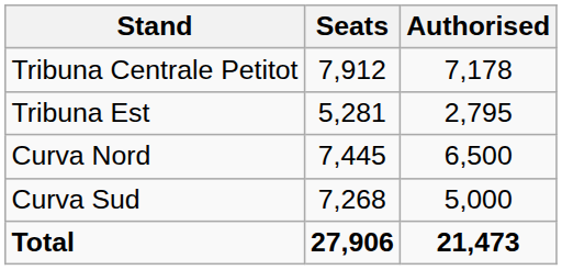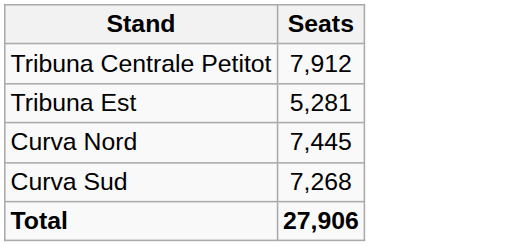 <table class="wikitable">
 <tr>
 <th>Stand</th>
 <th>Seats</th>
-<th>Authorised</th>
 </tr>
 <tr>
 <td>Tribuna Centrale Petitot</td>
 <td align=center>7,912</td>
-<td align=center>7,178</td>
 </tr>
 <tr>
 <td>Tribuna Est</td>
 <td align=center>5,281</td>
-<td align=center>2,795</td>
 </tr>
 <tr>
 <td>Curva Nord</td>
 <td align=center>7,445</td>
-<td align=center>6,500</td>
 </tr>
 <tr>
 <td>Curva Sud</td>
 <td align=center>7,268</td>
-<td align=center>5,000</td>
 </tr>
 <tr>
 <td><strong>Total</strong></td>
 <td align=center><strong>27,906</strong></td>
-<td align=center><strong>21,473</strong></td>
 </tr>
 </table>
